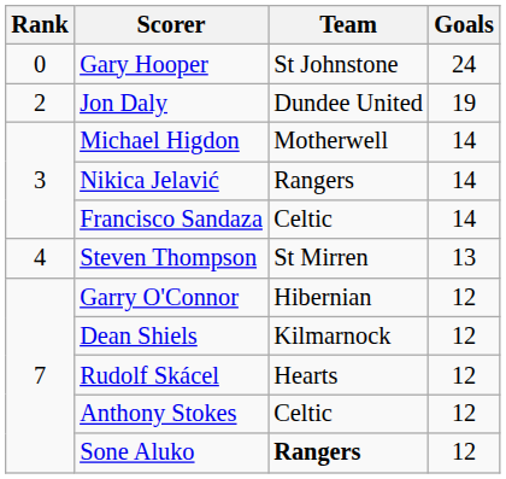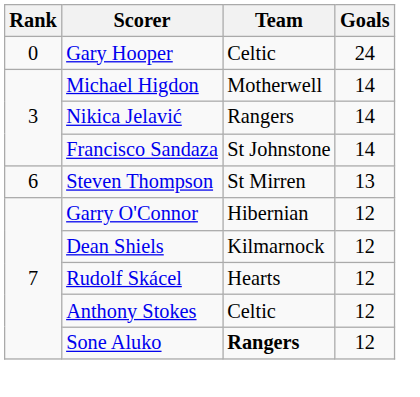 <table class="wikitable">
 <tr>
 <th>Rank</th>
 <th>Scorer</th>
 <th>Team</th>
 <th>Goals</th>
 </tr>
 <tr>
 <td rowspan="1" style="text-align:center;">0</td>
 <td> <a href='#'>Gary Hooper</a></td>
-<td>St Johnstone</td>
+<td>Celtic</td>
 <td align=center>24</td>
-</tr>
-<tr>
-<td rowspan="1" style="text-align:center;">2</td>
-<td> <a href='#'>Jon Daly</a></td>
-<td>Dundee United</td>
-<td align=center>19</td>
 </tr>
 <tr>
 <td rowspan="3" style="text-align:center;">3</td>
 <td> <a href='#'>Michael Higdon</a></td>
 <td>Motherwell</td>
 <td align=center>14</td>
 </tr>
 <tr>
 <td> <a href='#'>Nikica Jelavić</a></td>
 <td>Rangers</td>
 <td align=center>14</td>
 </tr>
 <tr>
 <td> <a href='#'>Francisco Sandaza</a></td>
-<td>Celtic</td>
+<td>St Johnstone</td>
 <td align=center>14</td>
 </tr>
 <tr>
-<td rowspan="1" style="text-align:center;">4</td>
+<td rowspan="1" style="text-align:center;">6</td>
 <td> <a href='#'>Steven Thompson</a></td>
 <td>St Mirren</td>
 <td align=center>13</td>
 </tr>
 <tr>
 <td rowspan="5" style="text-align:center;">7</td>
 <td> <a href='#'>Garry O'Connor</a></td>
 <td>Hibernian</td>
 <td align=center>12</td>
 </tr>
 <tr>
 <td> <a href='#'>Dean Shiels</a></td>
 <td>Kilmarnock</td>
 <td align=center>12</td>
 </tr>
 <tr>
 <td> <a href='#'>Rudolf Skácel</a></td>
 <td>Hearts</td>
 <td align=center>12</td>
 </tr>
 <tr>
 <td> <a href='#'>Anthony Stokes</a></td>
 <td>Celtic</td>
 <td align=center>12</td>
 </tr>
 <tr>
 <td> <a href='#'>Sone Aluko</a></td>
 <td><strong>Rangers</strong></td>
 <td align=center>12</td>
 </tr>
 </table>
